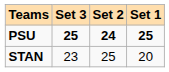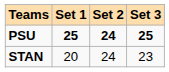 <table class="wikitable" style="float:right;">
 <tr style="background:#ffdead; text-align:center;">
 <td><strong>Teams</strong></td>
+<td><strong>Set 1</strong></td>
+<td><strong>Set 2</strong></td>
 <td><strong>Set 3</strong></td>
-<td><strong>Set 2</strong></td>
-<td><strong>Set 1</strong></td>
 </tr>
 <tr>
 <td><strong>PSU</strong></td>
 <td align=center><strong>25</strong></td>
 <td align=center><strong>24</strong></td>
 <td align=center><strong>25</strong></td>
 </tr>
 <tr>
 <td><strong>STAN</strong></td>
+<td align=center>20</td>
+<td align=center>24</td>
 <td align=center>23</td>
-<td align=center>25</td>
-<td align=center>20</td>
 </tr>
 </table>
